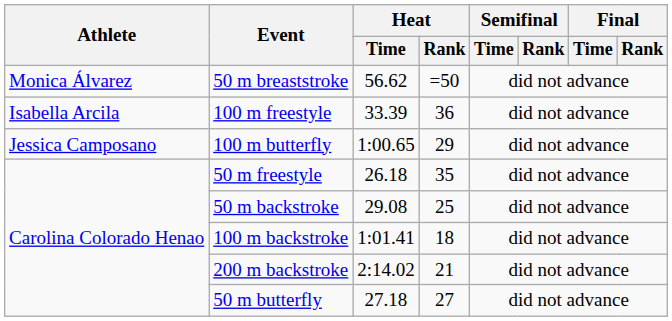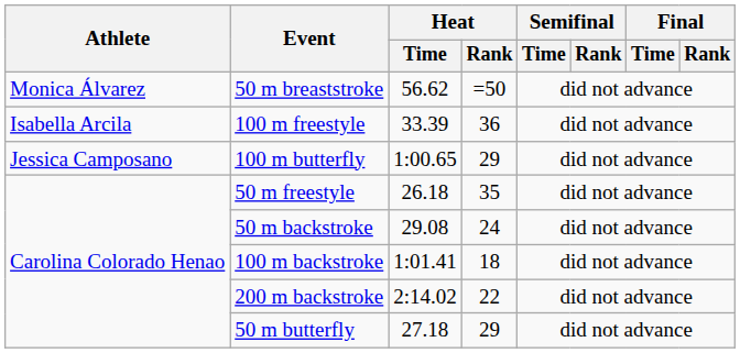 <table class=wikitable style="font-size:90%">
 <tr>
 <th rowspan="2">Athlete</th>
 <th rowspan="2">Event</th>
 <th colspan="2">Heat</th>
 <th colspan="2">Semifinal</th>
 <th colspan="2">Final</th>
 </tr>
 <tr style="font-size:95%">
 <th>Time</th>
 <th>Rank</th>
 <th>Time</th>
 <th>Rank</th>
 <th>Time</th>
 <th>Rank</th>
 </tr>
 <tr align=center>
 <td align=left><a href='#'>Monica Álvarez</a></td>
 <td align=left><a href='#'>50 m breaststroke</a></td>
 <td>56.62</td>
 <td>=50</td>
 <td colspan=4>did not advance</td>
 </tr>
 <tr align=center>
 <td align=left><a href='#'>Isabella Arcila</a></td>
 <td align=left><a href='#'>100 m freestyle</a></td>
 <td>33.39</td>
 <td>36</td>
 <td colspan=4>did not advance</td>
 </tr>
 <tr align=center>
 <td align=left><a href='#'>Jessica Camposano</a></td>
 <td align=left><a href='#'>100 m butterfly</a></td>
 <td>1:00.65</td>
 <td>29</td>
 <td colspan=4>did not advance</td>
 </tr>
 <tr align=center>
 <td align=left rowspan=5><a href='#'>Carolina Colorado Henao</a></td>
 <td align=left><a href='#'>50 m freestyle</a></td>
 <td>26.18</td>
 <td>35</td>
 <td colspan=4>did not advance</td>
 </tr>
 <tr align=center>
 <td align=left><a href='#'>50 m backstroke</a></td>
 <td>29.08</td>
-<td>25</td>
+<td>24</td>
 <td colspan=4>did not advance</td>
 </tr>
 <tr align=center>
 <td align=left><a href='#'>100 m backstroke</a></td>
 <td>1:01.41</td>
 <td>18</td>
 <td colspan=4>did not advance</td>
 </tr>
 <tr align=center>
 <td align=left><a href='#'>200 m backstroke</a></td>
 <td>2:14.02</td>
-<td>21</td>
+<td>22</td>
 <td colspan=4>did not advance</td>
 </tr>
 <tr align=center>
 <td align=left><a href='#'>50 m butterfly</a></td>
 <td>27.18</td>
-<td>27</td>
+<td>29</td>
 <td colspan=4>did not advance</td>
 </tr>
 </table>
